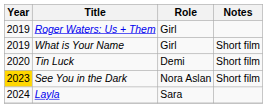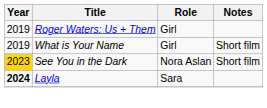 <table class="wikitable sortable">
 <tr>
 <th>Year</th>
 <th>Title</th>
 <th>Role</th>
 <th class="unsortable">Notes</th>
 </tr>
 <tr>
 <td>2019</td>
 <td><em><a href='#'>Roger Waters: Us + Them</a></em></td>
 <td>Girl</td>
 <td></td>
 </tr>
 <tr>
 <td>2019</td>
 <td><em>What is Your Name</em></td>
 <td>Girl</td>
 <td>Short film</td>
 </tr>
 <tr>
-<td>2020</td>
-<td><em>Tin Luck</em></td>
-<td>Demi</td>
-<td>Short film</td>
-</tr>
-<tr>
 <td style="background: gold;">2023</td>
 <td><em>See You in the Dark</em></td>
 <td>Nora Aslan</td>
 <td>Short film</td>
 </tr>
 <tr>
-<td>2024</td>
+<td><strong>2024</strong></td>
 <td><em><a href='#'>Layla</a></em></td>
 <td>Sara</td>
 <td></td>
 </tr>
 <tr>
 </tr>
 </table>
